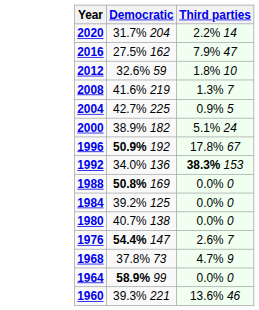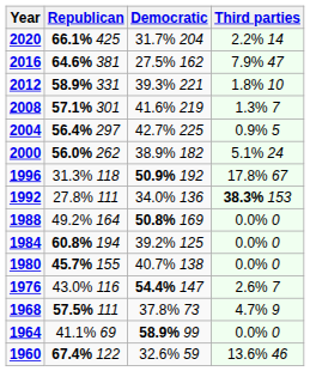 <table class="wikitable" style="float:right; font-size:95%;">
 <tr bgcolor=lightgrey>
 <th>Year</th>
+<th><a href='#'>Republican</a></th>
 <th><a href='#'>Democratic</a></th>
 <th><a href='#'>Third parties</a></th>
 </tr>
 <tr>
 <td style="text-align:center;" ><strong><a href='#'>2020</a></strong></td>
+<td style="text-align:center;" ><strong>66.1%</strong> <em>425</em></td>
 <td style="text-align:center;" >31.7% <em>204</em></td>
 <td style="text-align:center; background:honeyDew;">2.2% <em>14</em></td>
 </tr>
 <tr>
 <td style="text-align:center;" ><strong><a href='#'>2016</a></strong></td>
+<td style="text-align:center;" ><strong>64.6%</strong> <em>381</em></td>
 <td style="text-align:center;" >27.5% <em>162</em></td>
 <td style="text-align:center; background:honeyDew;">7.9% <em>47</em></td>
 </tr>
 <tr>
 <td style="text-align:center;" ><strong><a href='#'>2012</a></strong></td>
-<td style="text-align:center;" >32.6% <em>59</em></td>
+<td style="text-align:center;" ><strong>58.9%</strong> <em>331</em></td>
+<td style="text-align:center;" >39.3% <em>221</em></td>
 <td style="text-align:center; background:honeyDew;">1.8% <em>10</em></td>
 </tr>
 <tr>
 <td style="text-align:center;" ><strong><a href='#'>2008</a></strong></td>
+<td style="text-align:center;" ><strong>57.1%</strong> <em>301</em></td>
 <td style="text-align:center;" >41.6% <em>219</em></td>
 <td style="text-align:center; background:honeyDew;">1.3% <em>7</em></td>
 </tr>
 <tr>
 <td style="text-align:center;" ><strong><a href='#'>2004</a></strong></td>
+<td style="text-align:center;" ><strong>56.4%</strong> <em>297</em></td>
 <td style="text-align:center;" >42.7% <em>225</em></td>
 <td style="text-align:center; background:honeyDew;">0.9% <em>5</em></td>
 </tr>
 <tr>
 <td style="text-align:center;" ><strong><a href='#'>2000</a></strong></td>
+<td style="text-align:center;" ><strong>56.0%</strong> <em>262</em></td>
 <td style="text-align:center;" >38.9% <em>182</em></td>
 <td style="text-align:center; background:honeyDew;">5.1% <em>24</em></td>
 </tr>
 <tr>
 <td style="text-align:center;" ><strong><a href='#'>1996</a></strong></td>
+<td style="text-align:center;" >31.3% <em>118</em></td>
 <td style="text-align:center;" ><strong>50.9%</strong> <em>192</em></td>
 <td style="text-align:center; background:honeyDew;">17.8% <em>67</em></td>
 </tr>
 <tr>
 <td style="text-align:center;" ><strong><a href='#'>1992</a></strong></td>
+<td style="text-align:center;" >27.8% <em>111</em></td>
 <td style="text-align:center;" >34.0% <em>136</em></td>
 <td style="text-align:center; background:honeyDew;"><strong>38.3%</strong> <em>153</em></td>
 </tr>
 <tr>
 <td style="text-align:center;" ><strong><a href='#'>1988</a></strong></td>
+<td style="text-align:center;" >49.2% <em>164</em></td>
 <td style="text-align:center;" ><strong>50.8%</strong> <em>169</em></td>
 <td style="text-align:center; background:honeyDew;">0.0% <em>0</em></td>
 </tr>
 <tr>
 <td style="text-align:center;" ><strong><a href='#'>1984</a></strong></td>
+<td style="text-align:center;" ><strong>60.8%</strong> <em>194</em></td>
 <td style="text-align:center;" >39.2% <em>125</em></td>
 <td style="text-align:center; background:honeyDew;">0.0% <em>0</em></td>
 </tr>
 <tr>
 <td style="text-align:center;" ><strong><a href='#'>1980</a></strong></td>
+<td style="text-align:center;" ><strong>45.7%</strong> <em>155</em></td>
 <td style="text-align:center;" >40.7% <em>138</em></td>
 <td style="text-align:center; background:honeyDew;">0.0% <em>0</em></td>
 </tr>
 <tr>
 <td style="text-align:center;" ><strong><a href='#'>1976</a></strong></td>
+<td style="text-align:center;" >43.0% <em>116</em></td>
 <td style="text-align:center;" ><strong>54.4%</strong> <em>147</em></td>
 <td style="text-align:center; background:honeyDew;">2.6% <em>7</em></td>
 </tr>
 <tr>
 <td style="text-align:center;" ><strong><a href='#'>1968</a></strong></td>
+<td style="text-align:center;" ><strong>57.5%</strong> <em>111</em></td>
 <td style="text-align:center;" >37.8% <em>73</em></td>
 <td style="text-align:center; background:honeyDew;">4.7% <em>9</em></td>
 </tr>
 <tr>
 <td style="text-align:center;" ><strong><a href='#'>1964</a></strong></td>
+<td style="text-align:center;" >41.1% <em>69</em></td>
 <td style="text-align:center;" ><strong>58.9%</strong> <em>99</em></td>
 <td style="text-align:center; background:honeyDew;">0.0% <em>0</em></td>
 </tr>
 <tr>
 <td style="text-align:center;" ><strong><a href='#'>1960</a></strong></td>
-<td style="text-align:center;" >39.3% <em>221</em></td>
+<td style="text-align:center;" ><strong>67.4%</strong> <em>122</em></td>
+<td style="text-align:center;" >32.6% <em>59</em></td>
 <td style="text-align:center; background:honeyDew;">13.6% <em>46</em></td>
 </tr>
 </table>
